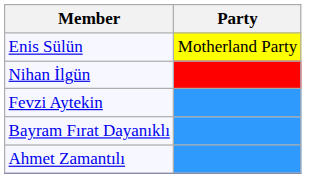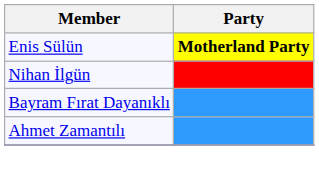 <table class=wikitable style="border:1px solid #8888aa; background-color:#f7f8ff; padding:0px; font-size:90%;">
 <tr>
 <th>Member</th>
 <th>Party</th>
 </tr>
 <tr>
 <td><a href='#'>Enis Sülün</a></td>
-<td style="background: #ffff00">Motherland Party</td>
+<td style="background: #ffff00"><strong>Motherland Party</strong></td>
 </tr>
 <tr>
 <td><a href='#'>Nihan İlgün</a></td>
 <td style="background: #ff0000"></td>
-</tr>
-<tr>
-<td><a href='#'>Fevzi Aytekin</a></td>
-<td style="background: #2E9AFE"></td>
 </tr>
 <tr>
 <td><a href='#'>Bayram Fırat Dayanıklı</a></td>
 <td style="background: #2E9AFE"></td>
 </tr>
 <tr>
 <td><a href='#'>Ahmet Zamantılı</a></td>
 <td style="background: #2E9AFE"></td>
 </tr>
 <tr>
 </tr>
 </table>
